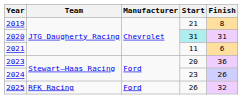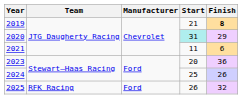 <table class="wikitable" style="font-size: 90%;">
 <tr>
 <th>Year</th>
 <th>Team</th>
 <th>Manufacturer</th>
 <th>Start</th>
 <th>Finish</th>
 </tr>
 <tr>
 <td><a href='#'>2019</a></td>
 <td rowspan=3><a href='#'>JTG Daugherty Racing</a></td>
 <td rowspan=3><a href='#'>Chevrolet</a></td>
 <td align=center>21</td>
-<td align=center style="background:#FFDF9F;">8</td>
+<td align=center style="background:#FFDF9F;"><strong>8</strong></td>
 </tr>
 <tr>
 <td><a href='#'>2020</a></td>
 <td align=center style="background: paleturquoise;">31</td>
-<td align=center style="background:#EFCFFF;">31</td>
+<td align=center style="background:#EFCFFF;">29</td>
 </tr>
 <tr>
 <td><a href='#'>2021</a></td>
 <td align=center>11</td>
 <td align=center style="background:#FFDF9F;">6</td>
 </tr>
 <tr>
 <td><a href='#'>2023</a></td>
 <td rowspan=2><a href='#'>Stewart–Haas Racing</a></td>
 <td rowspan=2><a href='#'>Ford</a></td>
 <td align=center>20</td>
 <td align=center style="background:#EFCFFF;">36</td>
 </tr>
 <tr>
 <td><a href='#'>2024</a></td>
-<td align=center>23</td>
+<td align=center>25</td>
 <td align=center style="background:#CFCFFF;">26</td>
 </tr>
 <tr>
 <td><a href='#'>2025</a></td>
 <td><a href='#'>RFK Racing</a></td>
 <td><a href='#'>Ford</a></td>
 <td align=center>26</td>
 <td align=center style="background:#EFCFFF;">32</td>
 </tr>
 </table>
